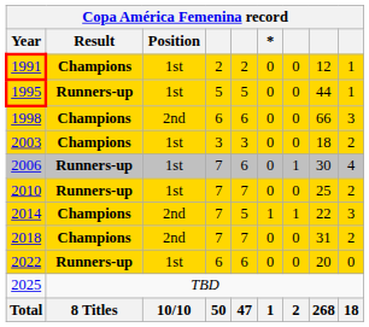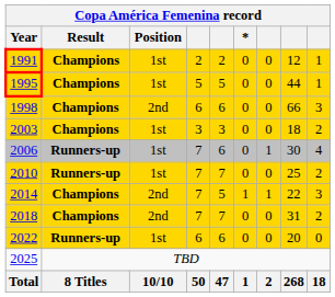 <table class="wikitable" style="text-align: center;">
 <tr>
 <th colspan=9><a href='#'>Copa América Femenina</a> record</th>
 </tr>
 <tr>
 <th>Year</th>
 <th width=95>Result</th>
 <th width=60>Position</th>
 <th width=20></th>
 <th width=20></th>
 <th width=20>*</th>
 <th width=20></th>
 <th width=20></th>
 <th width=20></th>
 </tr>
 <tr bgcolor=gold>
 <td style="border: 3px solid red"> <a href='#'>1991</a></td>
 <td><strong>Champions</strong></td>
 <td>1st</td>
 <td>2</td>
 <td>2</td>
 <td>0</td>
 <td>0</td>
 <td>12</td>
 <td>1</td>
 </tr>
 <tr bgcolor=gold>
 <td style="border: 3px solid red"> <a href='#'>1995</a></td>
-<td><strong>Runners-up</strong></td>
+<td><strong>Champions</strong></td>
 <td>1st</td>
 <td>5</td>
 <td>5</td>
 <td>0</td>
 <td>0</td>
 <td>44</td>
 <td>1</td>
 </tr>
 <tr bgcolor=gold>
 <td> <a href='#'>1998</a></td>
 <td><strong>Champions</strong></td>
 <td>2nd</td>
 <td>6</td>
 <td>6</td>
 <td>0</td>
 <td>0</td>
 <td>66</td>
 <td>3</td>
 </tr>
 <tr bgcolor=gold>
 <td>   <a href='#'>2003</a></td>
 <td><strong>Champions</strong></td>
 <td>1st</td>
 <td>3</td>
 <td>3</td>
 <td>0</td>
 <td>0</td>
 <td>18</td>
 <td>2</td>
 </tr>
 <tr bgcolor=silver>
 <td> <a href='#'>2006</a></td>
 <td><strong>Runners-up</strong></td>
 <td>1st</td>
 <td>7</td>
 <td>6</td>
 <td>0</td>
 <td>1</td>
 <td>30</td>
 <td>4</td>
 </tr>
 <tr bgcolor=gold>
 <td> <a href='#'>2010</a></td>
 <td><strong>Runners-up</strong></td>
 <td>1st</td>
 <td>7</td>
 <td>7</td>
 <td>0</td>
 <td>0</td>
 <td>25</td>
 <td>2</td>
 </tr>
 <tr bgcolor=gold>
 <td> <a href='#'>2014</a></td>
 <td><strong>Champions</strong></td>
 <td>2nd</td>
 <td>7</td>
 <td>5</td>
 <td>1</td>
 <td>1</td>
 <td>22</td>
 <td>3</td>
 </tr>
 <tr bgcolor=gold>
 <td> <a href='#'>2018</a></td>
 <td><strong>Champions</strong></td>
 <td>2nd</td>
 <td>7</td>
 <td>7</td>
 <td>0</td>
 <td>0</td>
 <td>31</td>
 <td>2</td>
 </tr>
 <tr bgcolor=gold>
 <td> <a href='#'>2022</a></td>
 <td><strong>Runners-up</strong></td>
 <td>1st</td>
 <td>6</td>
 <td>6</td>
 <td>0</td>
 <td>0</td>
 <td>20</td>
 <td>0</td>
 </tr>
 <tr>
 <td> <a href='#'>2025</a></td>
 <td colspan=8><em>TBD</em></td>
 </tr>
 <tr>
 <th>Total</th>
 <th>8 Titles</th>
 <th>10/10</th>
 <th>50</th>
 <th>47</th>
 <th>1</th>
 <th>2</th>
 <th>268</th>
 <th>18</th>
 </tr>
 </table>
